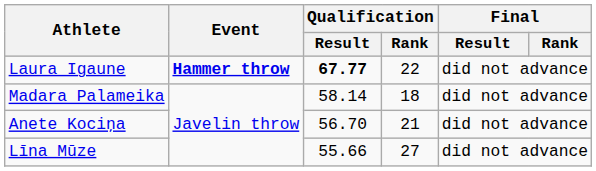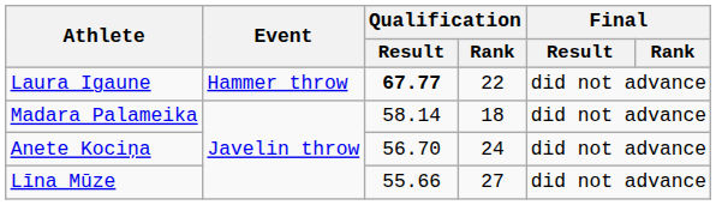 <table class=wikitable style=font-size:90%>
 <tr>
 <th rowspan=2>Athlete</th>
 <th rowspan=2>Event</th>
 <th colspan=2>Qualification</th>
 <th colspan=2>Final</th>
 </tr>
 <tr style=font-size:95%>
 <th>Result</th>
 <th>Rank</th>
 <th>Result</th>
 <th>Rank</th>
 </tr>
 <tr align=center>
 <td align=left><a href='#'>Laura Igaune</a></td>
-<td align=left><strong><a href='#'>Hammer throw</a></strong></td>
+<td align=left><a href='#'>Hammer throw</a></td>
 <td><strong>67.77</strong></td>
 <td>22</td>
 <td colspan=2>did not advance</td>
 </tr>
 <tr align=center>
 <td align=left><a href='#'>Madara Palameika</a></td>
 <td align=left rowspan=3><a href='#'>Javelin throw</a></td>
 <td>58.14</td>
 <td>18</td>
 <td colspan=2>did not advance</td>
 </tr>
 <tr align=center>
 <td align=left><a href='#'>Anete Kociņa</a></td>
 <td>56.70</td>
-<td>21</td>
+<td>24</td>
 <td colspan=2>did not advance</td>
 </tr>
 <tr align=center>
 <td align=left><a href='#'>Līna Mūze</a></td>
 <td>55.66</td>
 <td>27</td>
 <td colspan=2>did not advance</td>
 </tr>
 </table>
